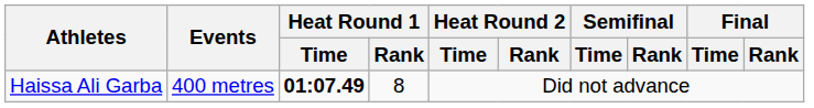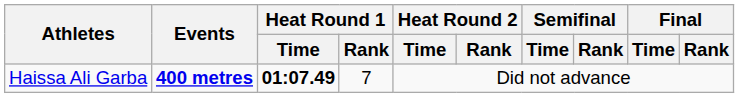 <table class=wikitable style=font-size:90%>
 <tr>
 <th rowspan=2>Athletes</th>
 <th rowspan=2>Events</th>
 <th colspan=2>Heat Round 1</th>
 <th colspan=2>Heat Round 2</th>
 <th colspan=2>Semifinal</th>
 <th colspan=2>Final</th>
 </tr>
 <tr>
 <th>Time</th>
 <th>Rank</th>
 <th>Time</th>
 <th>Rank</th>
 <th>Time</th>
 <th>Rank</th>
 <th>Time</th>
 <th>Rank</th>
 </tr>
 <tr>
 <td><a href='#'>Haissa Ali Garba</a></td>
-<td><a href='#'>400 metres</a></td>
+<td><strong><a href='#'>400 metres</a></strong></td>
 <td align=center><strong>01:07.49</strong></td>
-<td align=center>8</td>
+<td align=center>7</td>
 <td align=center colspan=6>Did not advance</td>
 </tr>
 </table>
